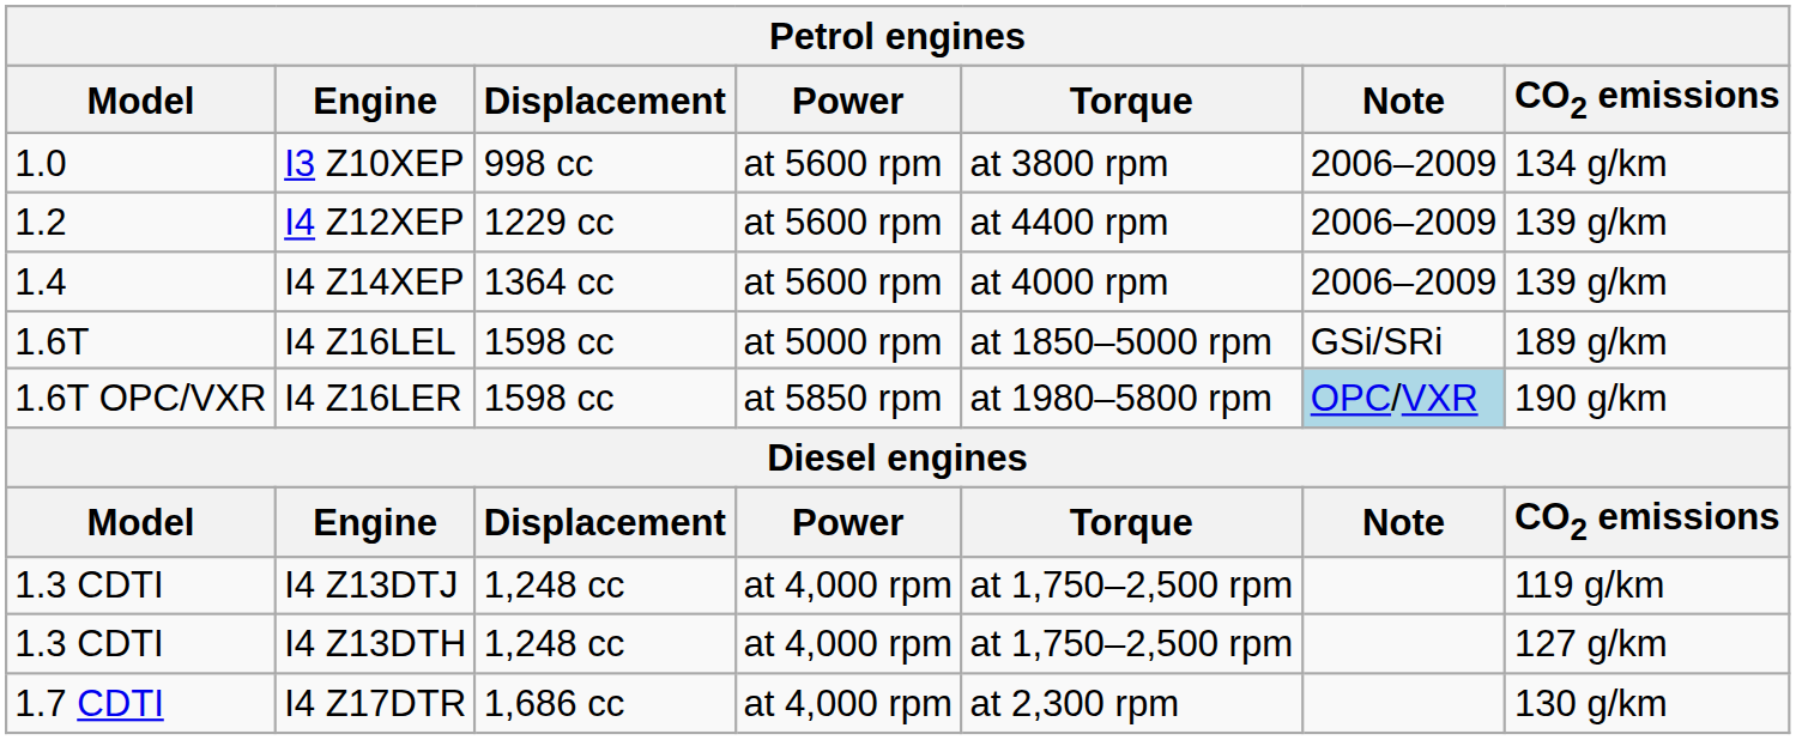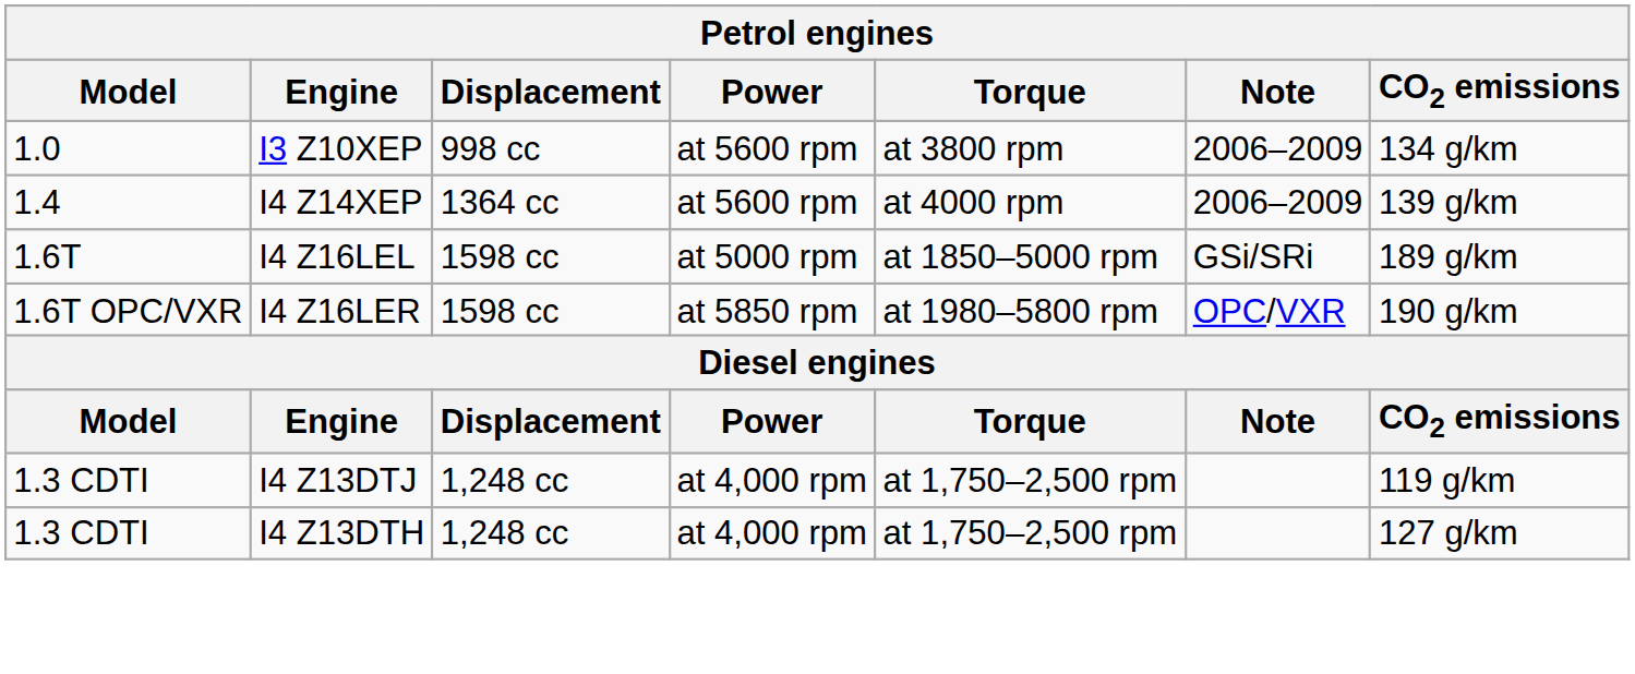 <table class="wikitable defaultcenter" style="font-size:90%;">
 <tr>
 <th colspan=7>Petrol engines</th>
 </tr>
 <tr style="background:#dcdcdc; vertical-align:middle;">
 <th>Model</th>
 <th>Engine</th>
 <th>Displacement</th>
 <th>Power</th>
 <th>Torque</th>
 <th>Note</th>
 <th>CO<sub>2</sub> emissions</th>
 </tr>
 <tr>
 <td>1.0</td>
 <td><a href='#'>I3</a> Z10XEP</td>
 <td>998 cc</td>
 <td> at 5600 rpm</td>
 <td> at 3800 rpm</td>
 <td>2006–2009</td>
 <td>134 g/km</td>
-</tr>
-<tr>
-<td>1.2</td>
-<td><a href='#'>I4</a> Z12XEP</td>
-<td>1229 cc</td>
-<td> at 5600 rpm</td>
-<td> at 4400 rpm</td>
-<td>2006–2009</td>
-<td>139 g/km</td>
 </tr>
 <tr>
 <td>1.4</td>
 <td>I4 Z14XEP</td>
 <td>1364 cc</td>
 <td> at 5600 rpm</td>
 <td> at 4000 rpm</td>
 <td>2006–2009</td>
 <td>139 g/km</td>
 </tr>
 <tr>
 <td>1.6T</td>
 <td>I4 Z16LEL</td>
 <td>1598 cc</td>
 <td> at 5000 rpm</td>
 <td> at 1850–5000 rpm</td>
 <td>GSi/SRi</td>
 <td>189 g/km</td>
 </tr>
 <tr>
 <td>1.6T OPC/VXR</td>
 <td>I4 Z16LER</td>
 <td>1598 cc</td>
 <td> at 5850 rpm</td>
 <td> at 1980–5800 rpm</td>
-<td style="background: lightblue;"><a href='#'>OPC</a>/<a href='#'>VXR</a></td>
+<td><a href='#'>OPC</a>/<a href='#'>VXR</a></td>
 <td>190 g/km</td>
 </tr>
 <tr>
 <th colspan=7>Diesel engines</th>
 </tr>
 <tr style="background:#dcdcdc; vertical-align:middle;">
 <th>Model</th>
 <th>Engine</th>
 <th>Displacement</th>
 <th>Power</th>
 <th>Torque</th>
 <th>Note</th>
 <th>CO<sub>2</sub> emissions</th>
 </tr>
 <tr>
 <td>1.3 CDTI</td>
 <td>I4 Z13DTJ</td>
 <td>1,248 cc</td>
 <td> at 4,000 rpm</td>
 <td> at 1,750–2,500 rpm</td>
 <td></td>
 <td>119 g/km</td>
 </tr>
 <tr>
 <td>1.3 CDTI</td>
 <td>I4 Z13DTH</td>
 <td>1,248 cc</td>
 <td> at 4,000 rpm</td>
 <td> at 1,750–2,500 rpm</td>
 <td></td>
 <td>127 g/km</td>
 </tr>
-<tr>
-<td>1.7 <a href='#'>CDTI</a></td>
-<td>I4 Z17DTR</td>
-<td>1,686 cc</td>
-<td> at 4,000 rpm</td>
-<td> at 2,300 rpm</td>
-<td></td>
-<td>130 g/km</td>
-</tr>
 </table>
